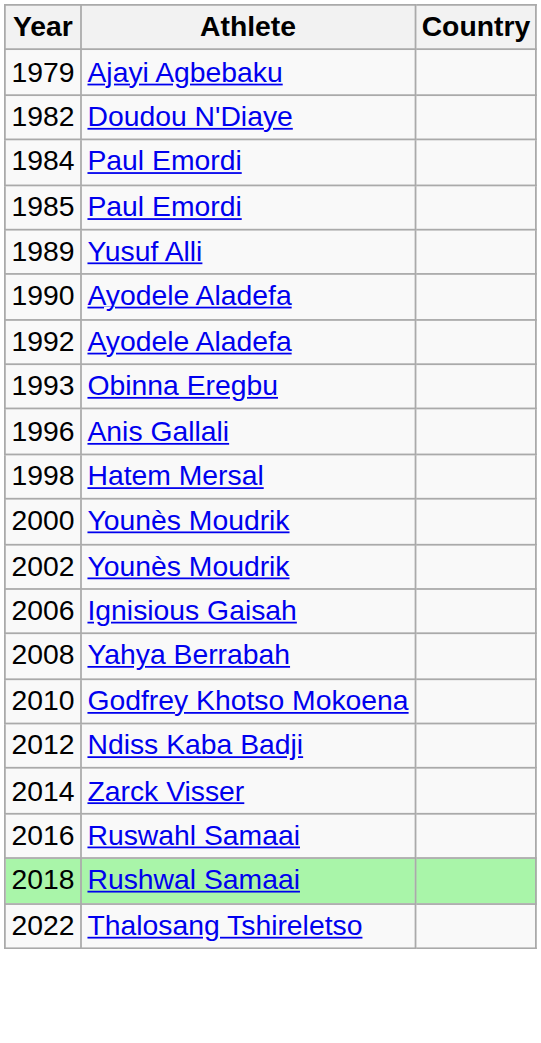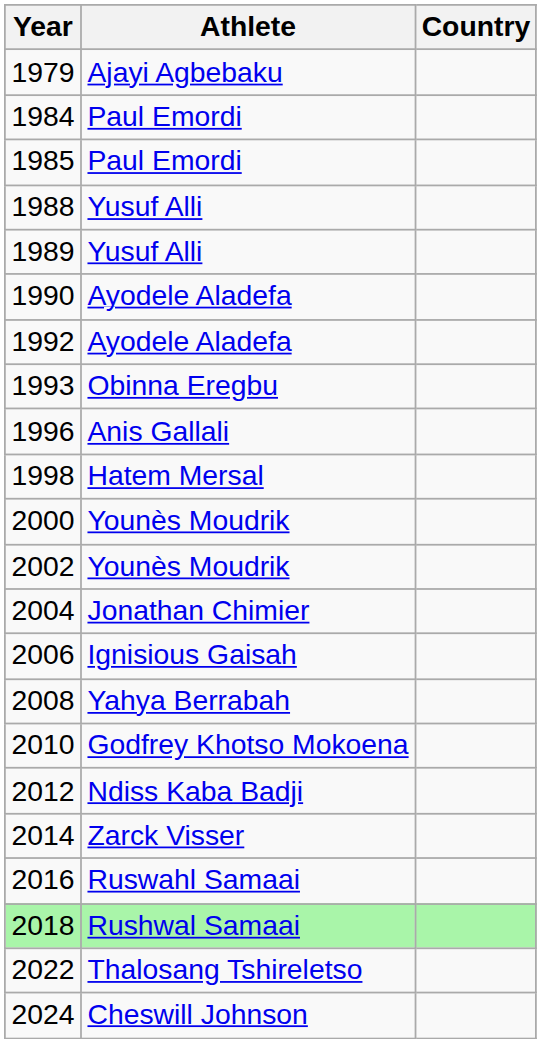 <table class="wikitable sortable">
 <tr>
 <th>Year</th>
 <th>Athlete</th>
 <th>Country</th>
 </tr>
 <tr>
 <td>1979</td>
 <td><a href='#'>Ajayi Agbebaku</a></td>
 <td></td>
 </tr>
 <tr>
-<td>1982</td>
-<td><a href='#'>Doudou N'Diaye</a></td>
-<td></td>
-</tr>
-<tr>
 <td>1984</td>
 <td><a href='#'>Paul Emordi</a></td>
 <td></td>
 </tr>
 <tr>
 <td>1985</td>
 <td><a href='#'>Paul Emordi</a></td>
+<td></td>
+</tr>
+<tr>
+<td>1988</td>
+<td><a href='#'>Yusuf Alli</a></td>
 <td></td>
 </tr>
 <tr>
 <td>1989</td>
 <td><a href='#'>Yusuf Alli</a></td>
 <td></td>
 </tr>
 <tr>
 <td>1990</td>
 <td><a href='#'>Ayodele Aladefa</a></td>
 <td></td>
 </tr>
 <tr>
 <td>1992</td>
 <td><a href='#'>Ayodele Aladefa</a></td>
 <td></td>
 </tr>
 <tr>
 <td>1993</td>
 <td><a href='#'>Obinna Eregbu</a></td>
 <td></td>
 </tr>
 <tr>
 <td>1996</td>
 <td><a href='#'>Anis Gallali</a></td>
 <td></td>
 </tr>
 <tr>
 <td>1998</td>
 <td><a href='#'>Hatem Mersal</a></td>
 <td></td>
 </tr>
 <tr>
 <td>2000</td>
 <td><a href='#'>Younès Moudrik</a></td>
 <td></td>
 </tr>
 <tr>
 <td>2002</td>
 <td><a href='#'>Younès Moudrik</a></td>
 <td></td>
 </tr>
 <tr>
+<td>2004</td>
+<td><a href='#'>Jonathan Chimier</a></td>
+<td></td>
+</tr>
+<tr>
 <td>2006</td>
 <td><a href='#'>Ignisious Gaisah</a></td>
 <td></td>
 </tr>
 <tr>
 <td>2008</td>
 <td><a href='#'>Yahya Berrabah</a></td>
 <td></td>
 </tr>
 <tr>
 <td>2010</td>
 <td><a href='#'>Godfrey Khotso Mokoena</a></td>
 <td></td>
 </tr>
 <tr>
 <td>2012</td>
 <td><a href='#'>Ndiss Kaba Badji</a></td>
 <td></td>
 </tr>
 <tr>
 <td>2014</td>
 <td><a href='#'>Zarck Visser</a></td>
 <td></td>
 </tr>
 <tr>
 <td>2016</td>
 <td><a href='#'>Ruswahl Samaai</a></td>
 <td></td>
 </tr>
 <tr bgcolor=#A9F5A9>
 <td>2018</td>
 <td><a href='#'>Rushwal Samaai</a></td>
 <td></td>
 </tr>
 <tr>
 <td>2022</td>
 <td><a href='#'>Thalosang Tshireletso</a></td>
 <td></td>
 </tr>
+<tr>
+<td>2024</td>
+<td><a href='#'>Cheswill Johnson</a></td>
+<td></td>
+</tr>
 </table>
